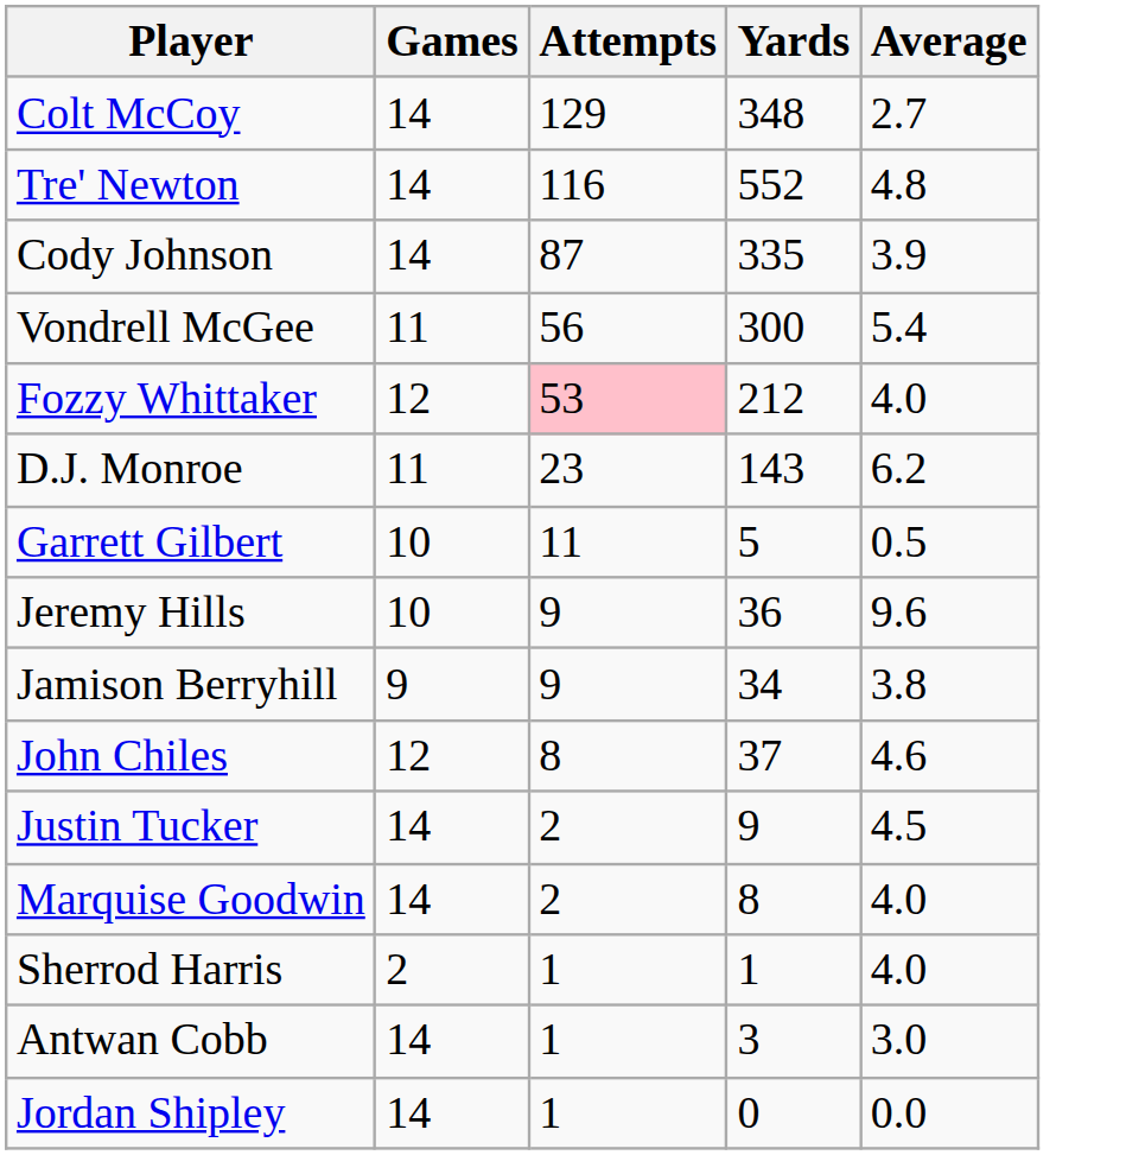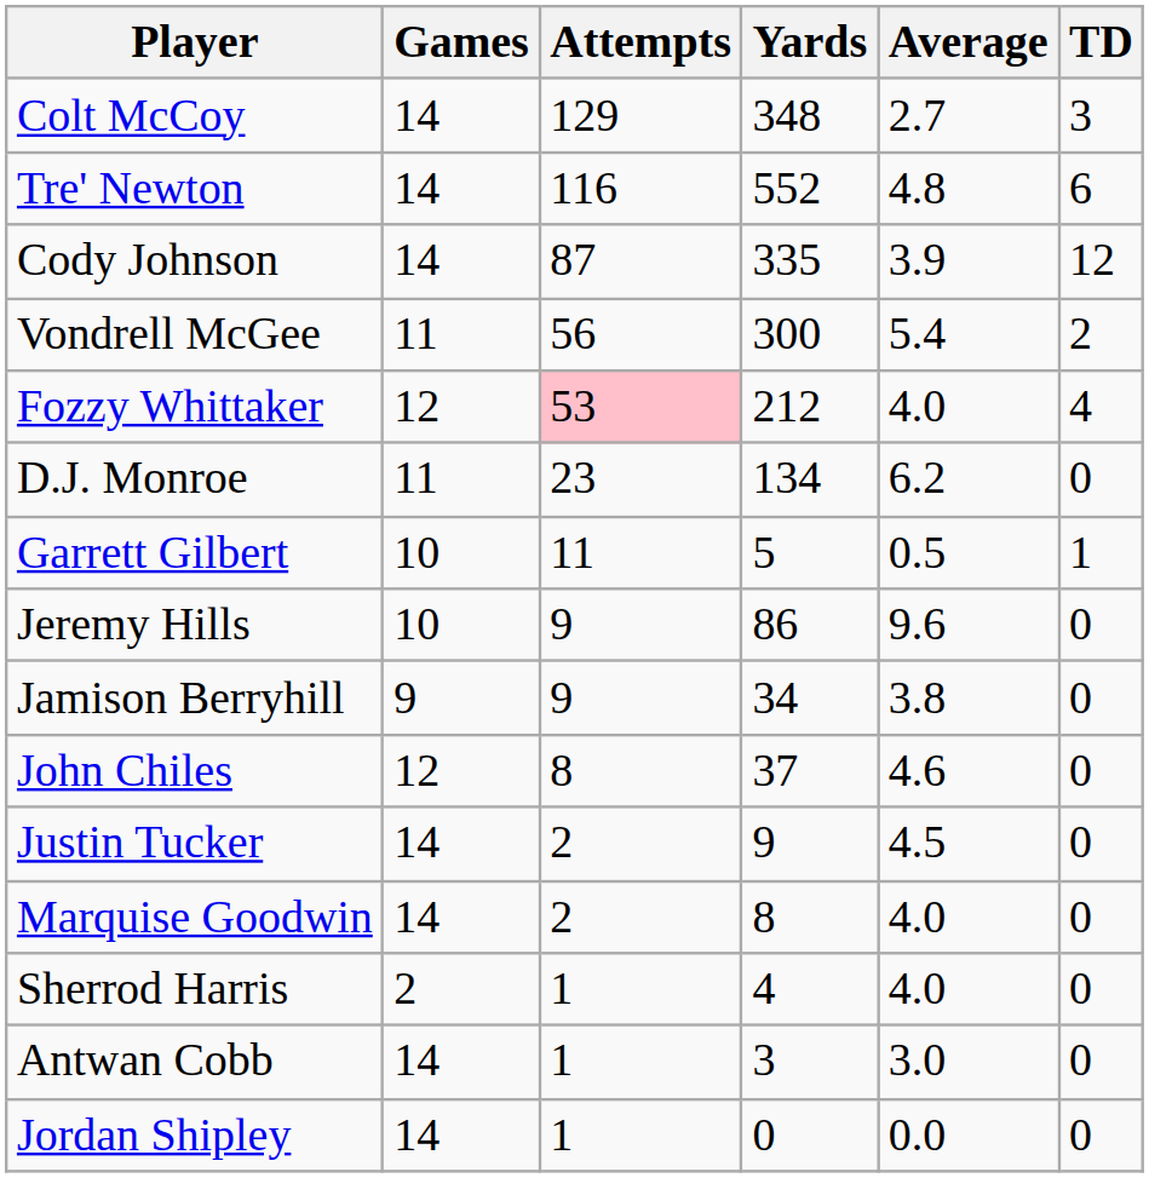 <table class="wikitable sortable">
 <tr>
 <th>Player</th>
 <th>Games</th>
 <th>Attempts</th>
 <th>Yards</th>
 <th>Average</th>
+<th>TD</th>
 </tr>
 <tr>
 <td><a href='#'>Colt McCoy</a></td>
 <td>14</td>
 <td>129</td>
 <td>348</td>
 <td>2.7</td>
+<td>3</td>
 </tr>
 <tr>
 <td><a href='#'>Tre' Newton</a></td>
 <td>14</td>
 <td>116</td>
 <td>552</td>
 <td>4.8</td>
+<td>6</td>
 </tr>
 <tr>
 <td>Cody Johnson</td>
 <td>14</td>
 <td>87</td>
 <td>335</td>
 <td>3.9</td>
+<td>12</td>
 </tr>
 <tr>
 <td>Vondrell McGee</td>
 <td>11</td>
 <td>56</td>
 <td>300</td>
 <td>5.4</td>
+<td>2</td>
 </tr>
 <tr>
 <td><a href='#'>Fozzy Whittaker</a></td>
 <td>12</td>
 <td style="background: pink;">53</td>
 <td>212</td>
 <td>4.0</td>
+<td>4</td>
 </tr>
 <tr>
 <td>D.J. Monroe</td>
 <td>11</td>
 <td>23</td>
-<td>143</td>
+<td>134</td>
 <td>6.2</td>
+<td>0</td>
 </tr>
 <tr>
 <td><a href='#'>Garrett Gilbert</a></td>
 <td>10</td>
 <td>11</td>
 <td>5</td>
 <td>0.5</td>
+<td>1</td>
 </tr>
 <tr>
 <td>Jeremy Hills</td>
 <td>10</td>
 <td>9</td>
-<td>36</td>
+<td>86</td>
 <td>9.6</td>
+<td>0</td>
 </tr>
 <tr>
 <td>Jamison Berryhill</td>
 <td>9</td>
 <td>9</td>
 <td>34</td>
 <td>3.8</td>
+<td>0</td>
 </tr>
 <tr>
 <td><a href='#'>John Chiles</a></td>
 <td>12</td>
 <td>8</td>
 <td>37</td>
 <td>4.6</td>
+<td>0</td>
 </tr>
 <tr>
 <td><a href='#'>Justin Tucker</a></td>
 <td>14</td>
 <td>2</td>
 <td>9</td>
 <td>4.5</td>
+<td>0</td>
 </tr>
 <tr>
 <td><a href='#'>Marquise Goodwin</a></td>
 <td>14</td>
 <td>2</td>
 <td>8</td>
 <td>4.0</td>
+<td>0</td>
 </tr>
 <tr>
 <td>Sherrod Harris</td>
 <td>2</td>
 <td>1</td>
-<td>1</td>
+<td>4</td>
 <td>4.0</td>
+<td>0</td>
 </tr>
 <tr>
 <td>Antwan Cobb</td>
 <td>14</td>
 <td>1</td>
 <td>3</td>
 <td>3.0</td>
+<td>0</td>
 </tr>
 <tr>
 <td><a href='#'>Jordan Shipley</a></td>
 <td>14</td>
 <td>1</td>
 <td>0</td>
 <td>0.0</td>
+<td>0</td>
 </tr>
 </table>
